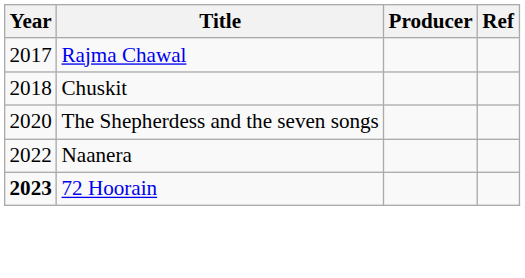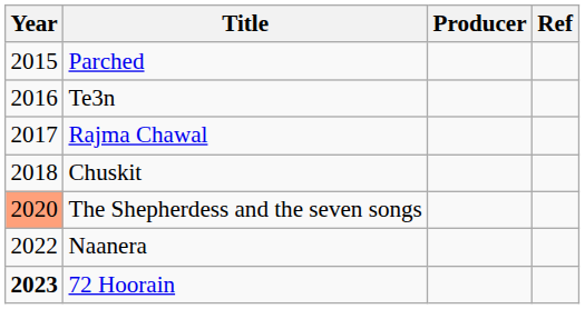 <table class="wikitable sortable">
 <tr>
 <th>Year</th>
 <th>Title</th>
 <th>Producer</th>
 <th>Ref</th>
+</tr>
+<tr>
+<td>2015</td>
+<td><a href='#'>Parched</a></td>
+<td></td>
+<td></td>
+</tr>
+<tr>
+<td>2016</td>
+<td>Te3n</td>
+<td></td>
+<td></td>
 </tr>
 <tr>
 <td>2017</td>
 <td><a href='#'>Rajma Chawal</a></td>
 <td></td>
 <td></td>
 </tr>
 <tr>
 <td>2018</td>
 <td>Chuskit</td>
 <td></td>
 <td></td>
 </tr>
 <tr>
-<td>2020</td>
+<td style="background: lightsalmon;">2020</td>
 <td>The Shepherdess and the seven songs</td>
 <td></td>
 <td></td>
 </tr>
 <tr>
 <td>2022</td>
 <td>Naanera</td>
 <td></td>
 <td></td>
 </tr>
 <tr>
 <td><strong>2023</strong></td>
 <td><a href='#'>72 Hoorain</a></td>
 <td></td>
 <td></td>
 </tr>
 </table>
